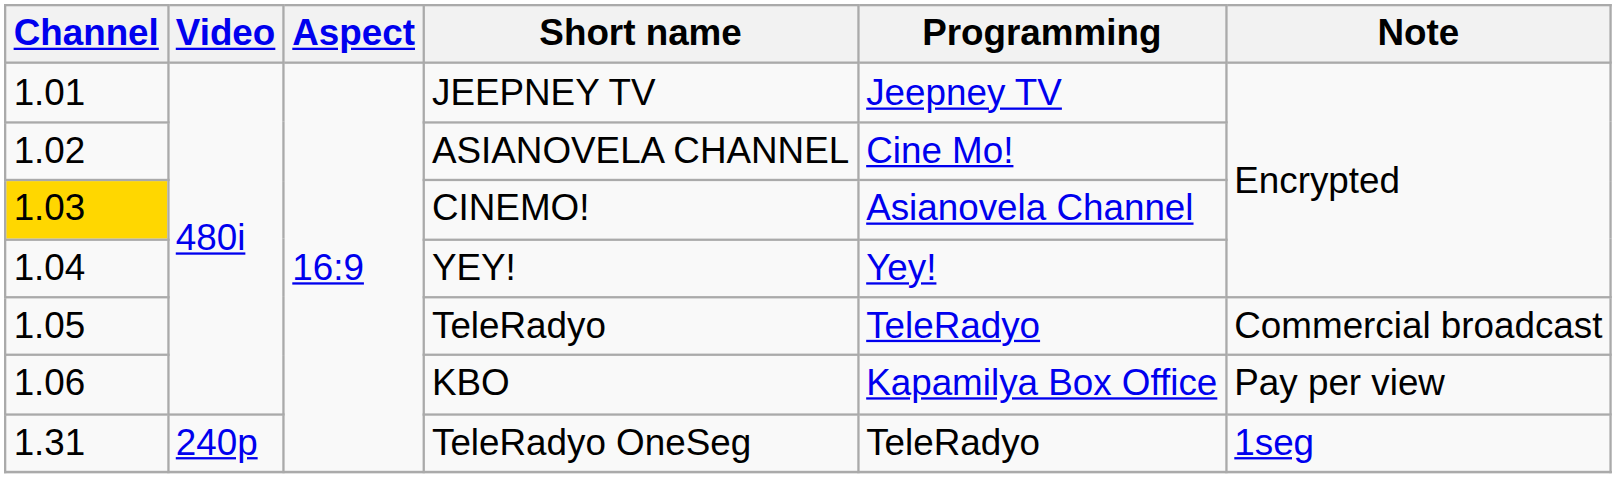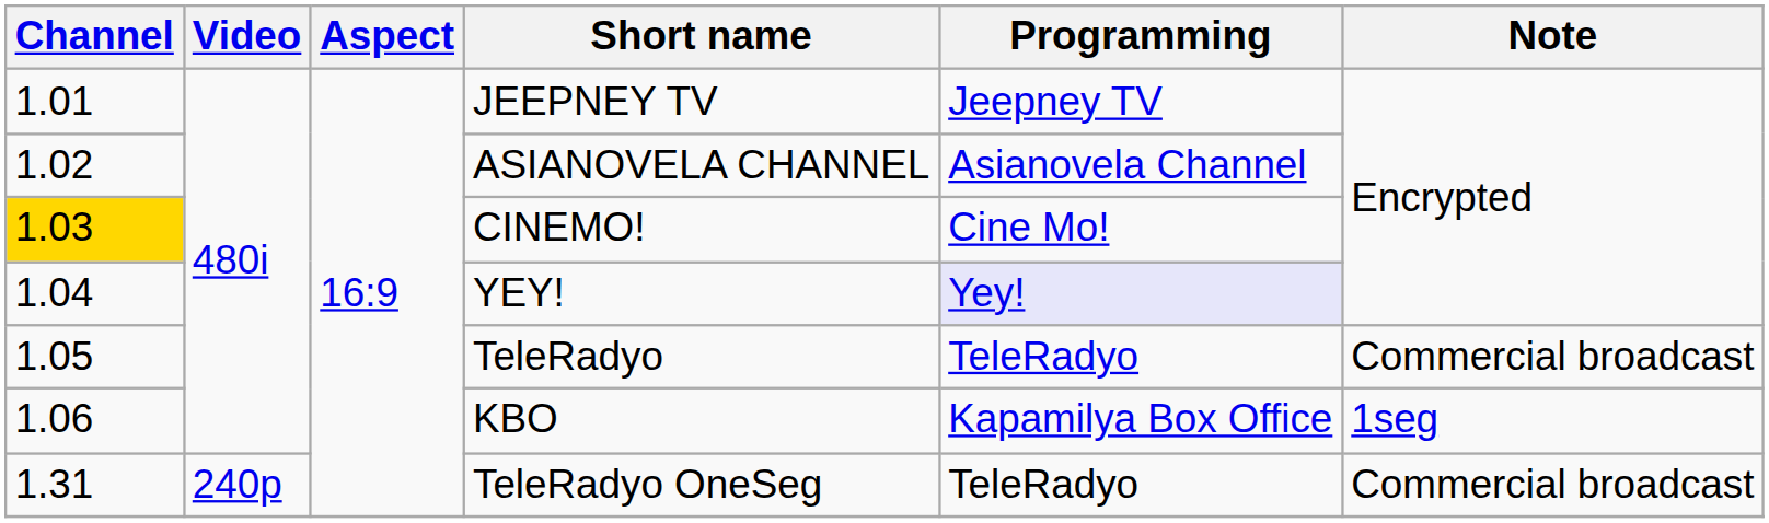 <table class="wikitable">
 <tr ABS>
 <th><a href='#'>Channel</a></th>
 <th><a href='#'>Video</a></th>
 <th><a href='#'>Aspect</a></th>
 <th>Short name</th>
 <th>Programming</th>
 <th>Note</th>
 </tr>
 <tr>
 <td>1.01</td>
 <td rowspan="6"><a href='#'>480i</a></td>
 <td rowspan="7"><a href='#'>16:9</a></td>
 <td>JEEPNEY TV</td>
 <td><a href='#'>Jeepney TV</a></td>
 <td rowspan="4">Encrypted</td>
 </tr>
 <tr>
 <td>1.02</td>
 <td>ASIANOVELA CHANNEL</td>
-<td><a href='#'>Cine Mo!</a></td>
+<td><a href='#'>Asianovela Channel</a></td>
 </tr>
 <tr>
 <td style="background: gold;">1.03</td>
 <td>CINEMO!</td>
-<td><a href='#'>Asianovela Channel</a></td>
+<td><a href='#'>Cine Mo!</a></td>
 </tr>
 <tr>
 <td>1.04</td>
 <td>YEY!</td>
-<td><a href='#'>Yey!</a></td>
+<td style="background: lavender;"><a href='#'>Yey!</a></td>
 </tr>
 <tr>
 <td>1.05</td>
 <td>TeleRadyo</td>
 <td><a href='#'>TeleRadyo</a></td>
 <td>Commercial broadcast</td>
 </tr>
 <tr>
 <td>1.06</td>
 <td>KBO</td>
 <td><a href='#'>Kapamilya Box Office</a></td>
-<td>Pay per view</td>
+<td><a href='#'>1seg</a></td>
 </tr>
 <tr>
 <td>1.31</td>
 <td><a href='#'>240p</a></td>
 <td>TeleRadyo OneSeg</td>
 <td>TeleRadyo</td>
-<td><a href='#'>1seg</a></td>
+<td>Commercial broadcast</td>
 </tr>
 <tr>
 </tr>
 </table>
